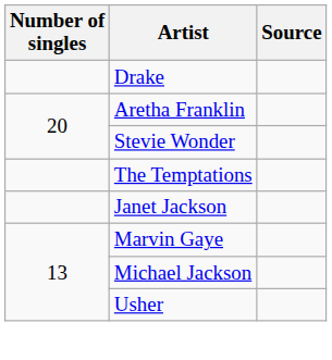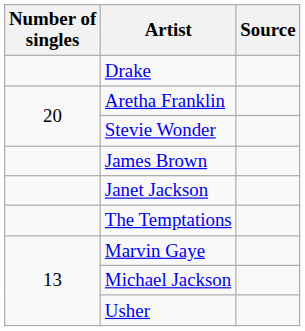 <table class="wikitable">
 <tr>
 <th>Number of <br> singles</th>
 <th>Artist</th>
 <th>Source</th>
 </tr>
 <tr>
 <td></td>
 <td><a href='#'>Drake</a></td>
 <td></td>
 </tr>
 <tr>
 <td rowspan=2 style="text-align:center;">20</td>
 <td><a href='#'>Aretha Franklin</a></td>
 <td></td>
 </tr>
 <tr>
 <td><a href='#'>Stevie Wonder</a></td>
 <td></td>
 </tr>
 <tr>
 <td></td>
-<td><a href='#'>The Temptations</a></td>
+<td><a href='#'>James Brown</a></td>
 <td></td>
 </tr>
 <tr>
 <td></td>
 <td><a href='#'>Janet Jackson</a></td>
+<td></td>
+</tr>
+<tr>
+<td></td>
+<td><a href='#'>The Temptations</a></td>
 <td></td>
 </tr>
 <tr>
 <td rowspan=3 style="text-align:center;">13</td>
 <td><a href='#'>Marvin Gaye</a></td>
 <td></td>
 </tr>
 <tr>
 <td><a href='#'>Michael Jackson</a></td>
 <td></td>
 </tr>
 <tr>
 <td><a href='#'>Usher</a></td>
 <td></td>
 </tr>
 </table>
